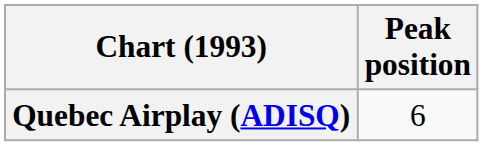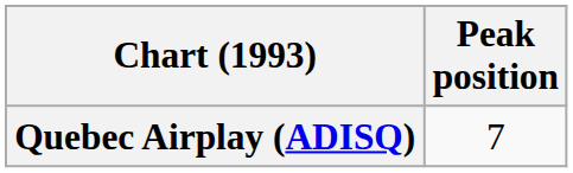 <table class="wikitable plainrowheaders" style="text-align:center">
 <tr>
 <th scope="col">Chart (1993)</th>
 <th scope="col">Peak<br>position</th>
 </tr>
 <tr>
 <th scope="row">Quebec Airplay (<a href='#'>ADISQ</a>)</th>
-<td>6</td>
+<td>7</td>
 </tr>
 </table>
